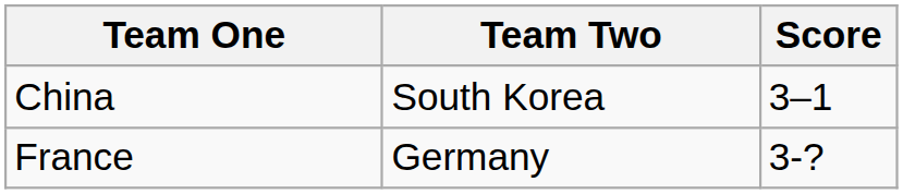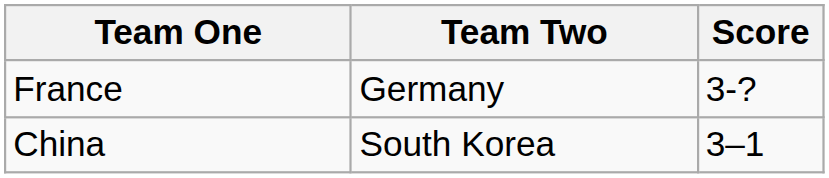 <table class="wikitable">
 <tr>
 <th width=150>Team One</th>
 <th width=150>Team Two</th>
 <th width=50>Score</th>
 </tr>
 <tr>
+<td>France</td>
+<td>Germany</td>
+<td>3-?</td>
+</tr>
+<tr>
 <td>China</td>
 <td>South Korea</td>
 <td>3–1</td>
 </tr>
-<tr>
-<td>France</td>
-<td>Germany</td>
-<td>3-?</td>
-</tr>
 </table>
